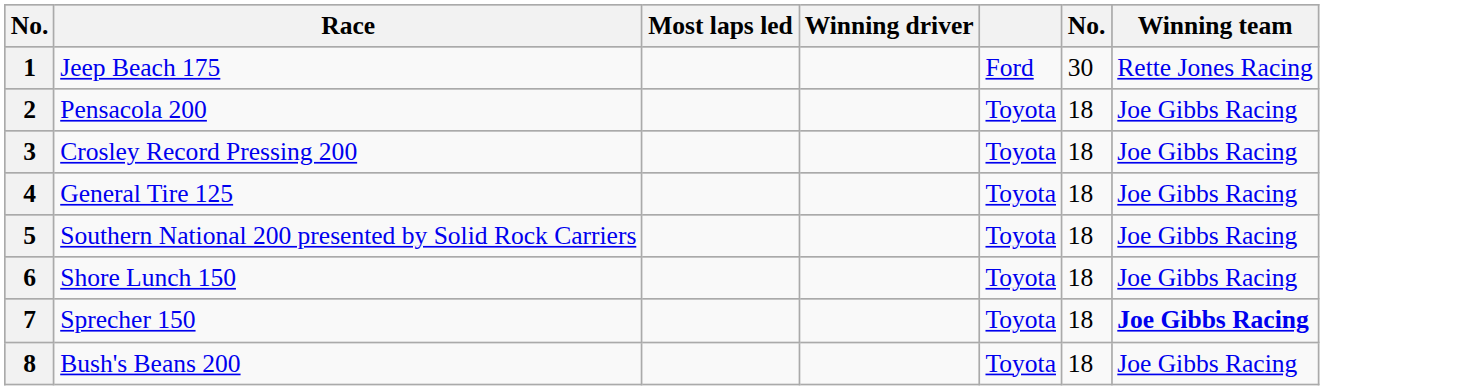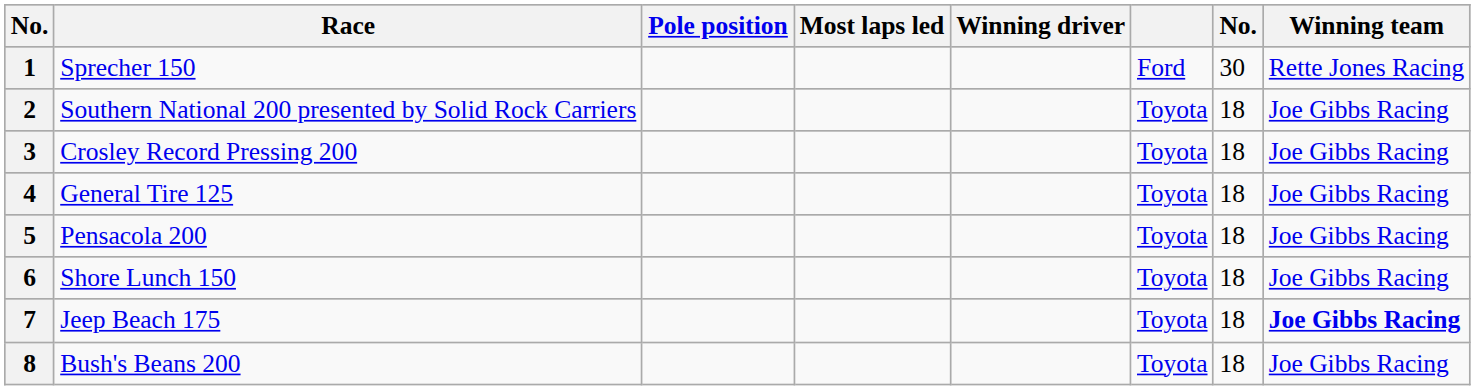 <table class="wikitable" style="font-size:95%">
 <tr>
 <th>No.</th>
 <th>Race</th>
+<th><a href='#'>Pole position</a></th>
 <th>Most laps led</th>
 <th>Winning driver</th>
 <th></th>
 <th>No.</th>
 <th>Winning team</th>
 </tr>
 <tr>
 <th>1</th>
-<td><a href='#'>Jeep Beach 175</a></td>
+<td><a href='#'>Sprecher 150</a></td>
+<td></td>
 <td></td>
 <td></td>
 <td><a href='#'>Ford</a></td>
 <td>30</td>
 <td><a href='#'>Rette Jones Racing</a></td>
 </tr>
 <tr>
 <th>2</th>
-<td><a href='#'>Pensacola 200</a></td>
+<td><a href='#'>Southern National 200 presented by Solid Rock Carriers</a></td>
+<td></td>
 <td></td>
 <td></td>
 <td><a href='#'>Toyota</a></td>
 <td>18</td>
 <td><a href='#'>Joe Gibbs Racing</a></td>
 </tr>
 <tr>
 <th>3</th>
 <td><a href='#'>Crosley Record Pressing 200</a></td>
 <td></td>
 <td></td>
+<td></td>
 <td><a href='#'>Toyota</a></td>
 <td>18</td>
 <td><a href='#'>Joe Gibbs Racing</a></td>
 </tr>
 <tr>
 <th>4</th>
 <td><a href='#'>General Tire 125</a></td>
+<td></td>
 <td><br></td>
 <td></td>
 <td><a href='#'>Toyota</a></td>
 <td>18</td>
 <td><a href='#'>Joe Gibbs Racing</a></td>
 </tr>
 <tr>
 <th>5</th>
-<td><a href='#'>Southern National 200 presented by Solid Rock Carriers</a></td>
+<td><a href='#'>Pensacola 200</a></td>
+<td></td>
 <td></td>
 <td></td>
 <td><a href='#'>Toyota</a></td>
 <td>18</td>
 <td><a href='#'>Joe Gibbs Racing</a></td>
 </tr>
 <tr>
 <th>6</th>
 <td><a href='#'>Shore Lunch 150</a></td>
 <td></td>
 <td></td>
+<td></td>
 <td><a href='#'>Toyota</a></td>
 <td>18</td>
 <td><a href='#'>Joe Gibbs Racing</a></td>
 </tr>
 <tr>
 <th>7</th>
-<td><a href='#'>Sprecher 150</a></td>
+<td><a href='#'>Jeep Beach 175</a></td>
+<td></td>
 <td><br></td>
 <td></td>
 <td><a href='#'>Toyota</a></td>
 <td>18</td>
 <td><strong><a href='#'>Joe Gibbs Racing</a></strong></td>
 </tr>
 <tr>
 <th>8</th>
 <td><a href='#'>Bush's Beans 200</a></td>
 <td></td>
 <td></td>
+<td></td>
 <td><a href='#'>Toyota</a></td>
 <td>18</td>
 <td><a href='#'>Joe Gibbs Racing</a></td>
 </tr>
 </table>
